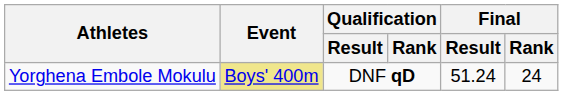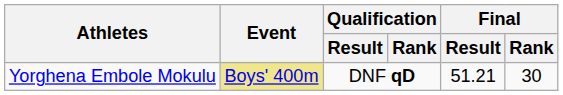 <table class="wikitable" border="1" style="font-size:90%">
 <tr>
 <th rowspan=2>Athletes</th>
 <th rowspan=2>Event</th>
 <th colspan=2>Qualification</th>
 <th colspan=2>Final</th>
 </tr>
 <tr>
 <th>Result</th>
 <th>Rank</th>
 <th>Result</th>
 <th>Rank</th>
 </tr>
 <tr>
 <td><a href='#'>Yorghena Embole Mokulu</a></td>
 <td style="background: khaki;"><a href='#'>Boys' 400m</a></td>
 <td align=center colspan="2">DNF <strong>qD</strong></td>
-<td align=center>51.24</td>
-<td align=center>24</td>
+<td align=center>51.21</td>
+<td align=center>30</td>
 </tr>
 </table>
